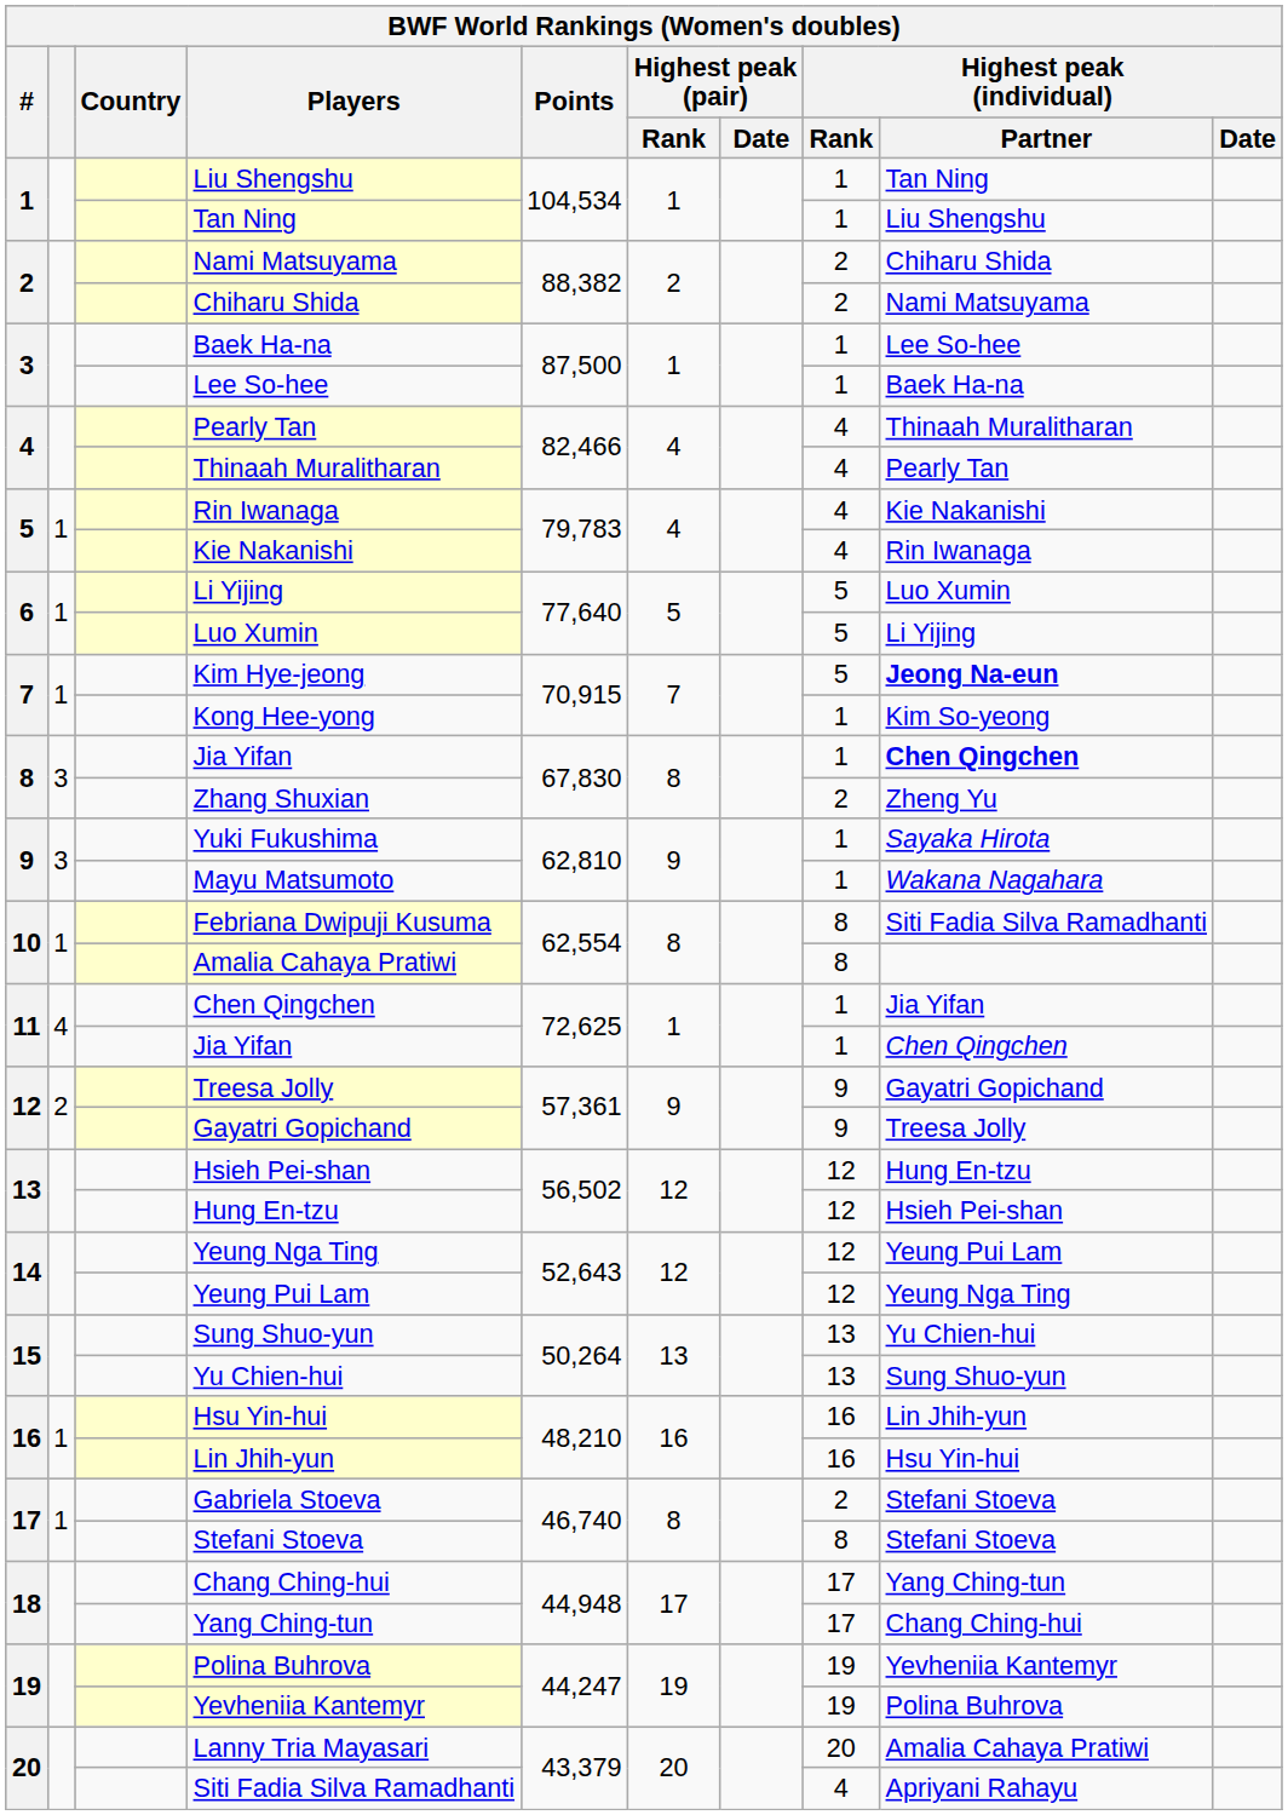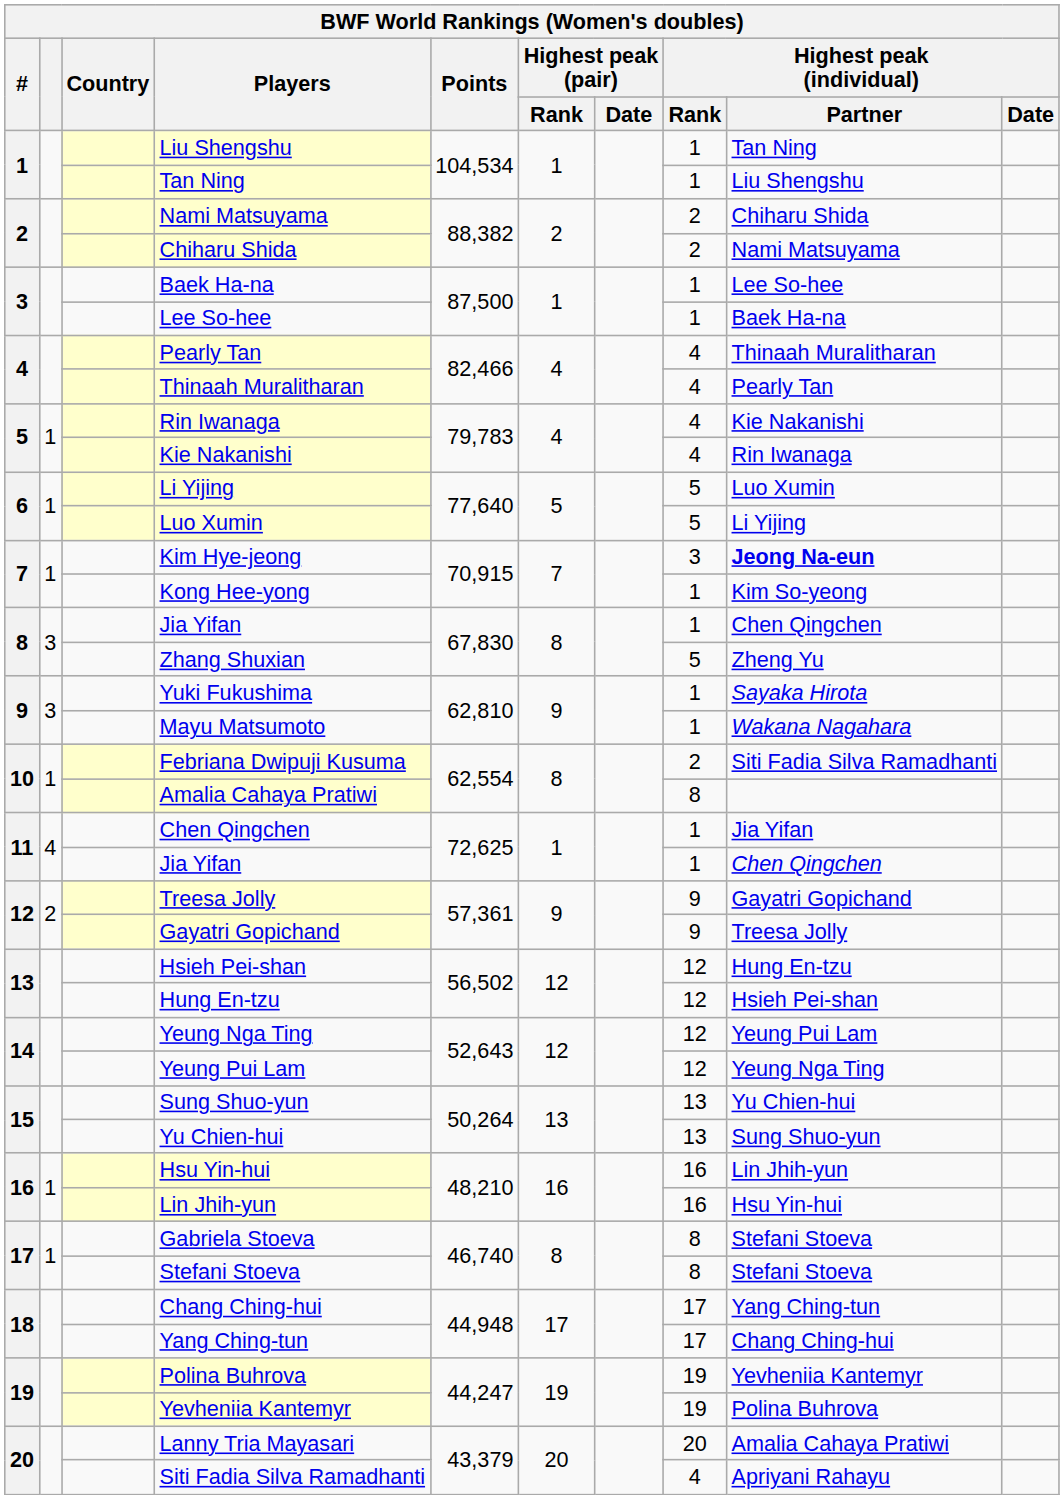 <table class="sortable wikitable" style="font-size:85%">
 <tr>
 <th colspan="10">BWF World Rankings (Women's doubles)<br></th>
 </tr>
 <tr>
 <th rowspan="2">#</th>
 <th rowspan="2"></th>
 <th rowspan="2">Country</th>
 <th rowspan="2">Players</th>
 <th rowspan="2">Points</th>
 <th colspan="2">Highest peak<br>(pair)</th>
 <th colspan="3">Highest peak<br>(individual)</th>
 </tr>
 <tr>
 <th>Rank</th>
 <th>Date</th>
 <th>Rank</th>
 <th>Partner</th>
 <th>Date</th>
 </tr>
 <tr>
 <th rowspan="2">1</th>
 <td align="center" rowspan="2"></td>
 <td bgcolor="#FFFFCC"></td>
 <td bgcolor="#FFFFCC"><a href='#'>Liu Shengshu</a></td>
 <td align="right" rowspan="2">104,534</td>
 <td align="center" rowspan="2">1</td>
 <td align="right" rowspan="2"></td>
 <td align="center">1</td>
 <td> <a href='#'>Tan Ning</a></td>
 <td align="right"></td>
 </tr>
 <tr>
 <td bgcolor="#FFFFCC"></td>
 <td bgcolor="#FFFFCC"><a href='#'>Tan Ning</a></td>
 <td align="center">1</td>
 <td> <a href='#'>Liu Shengshu</a></td>
 <td align="right"></td>
 </tr>
 <tr>
 <th rowspan="2">2</th>
 <td align="center" rowspan="2"></td>
 <td bgcolor="#FFFFCC"></td>
 <td bgcolor="#FFFFCC"><a href='#'>Nami Matsuyama</a></td>
 <td align="right" rowspan="2">88,382</td>
 <td align="center" rowspan="2">2</td>
 <td align="right" rowspan="2"></td>
 <td align="center">2</td>
 <td> <a href='#'>Chiharu Shida</a></td>
 <td align="right"></td>
 </tr>
 <tr>
 <td bgcolor="#FFFFCC"></td>
 <td bgcolor="#FFFFCC"><a href='#'>Chiharu Shida</a></td>
 <td align="center">2</td>
 <td> <a href='#'>Nami Matsuyama</a></td>
 <td align="right"></td>
 </tr>
 <tr>
 <th rowspan="2">3</th>
 <td align="center" rowspan="2"></td>
 <td></td>
 <td><a href='#'>Baek Ha-na</a></td>
 <td align="right" rowspan="2">87,500</td>
 <td align="center" rowspan="2">1</td>
 <td align="right" rowspan="2"></td>
 <td align="center">1</td>
 <td> <a href='#'>Lee So-hee</a></td>
 <td align="right"></td>
 </tr>
 <tr>
 <td></td>
 <td><a href='#'>Lee So-hee</a></td>
 <td align="center">1</td>
 <td> <a href='#'>Baek Ha-na</a></td>
 <td align="right"></td>
 </tr>
 <tr>
 <th rowspan="2">4</th>
 <td align="center" rowspan="2"></td>
 <td bgcolor="#FFFFCC"></td>
 <td bgcolor="#FFFFCC"><a href='#'>Pearly Tan</a></td>
 <td align="right" rowspan="2">82,466</td>
 <td align="center" rowspan="2">4</td>
 <td align="right" rowspan="2"></td>
 <td align="center">4</td>
 <td> <a href='#'>Thinaah Muralitharan</a></td>
 <td align="right"></td>
 </tr>
 <tr>
 <td bgcolor="#FFFFCC"></td>
 <td bgcolor="#FFFFCC"><a href='#'>Thinaah Muralitharan</a></td>
 <td align="center">4</td>
 <td> <a href='#'>Pearly Tan</a></td>
 <td align="right"></td>
 </tr>
 <tr>
 <th rowspan="2">5</th>
 <td align="center" rowspan="2"> 1</td>
 <td bgcolor="#FFFFCC"></td>
 <td bgcolor="#FFFFCC"><a href='#'>Rin Iwanaga</a></td>
 <td align="right" rowspan="2">79,783</td>
 <td align="center" rowspan="2">4</td>
 <td align="right" rowspan="2"></td>
 <td align="center">4</td>
 <td> <a href='#'>Kie Nakanishi</a></td>
 <td align="right"></td>
 </tr>
 <tr>
 <td bgcolor="#FFFFCC"></td>
 <td bgcolor="#FFFFCC"><a href='#'>Kie Nakanishi</a></td>
 <td align="center">4</td>
 <td> <a href='#'>Rin Iwanaga</a></td>
 <td align="right"></td>
 </tr>
 <tr>
 <th rowspan="2">6</th>
 <td align="center" rowspan="2"> 1</td>
 <td bgcolor="#FFFFCC"></td>
 <td bgcolor="#FFFFCC"><a href='#'>Li Yijing</a></td>
 <td align="right" rowspan="2">77,640</td>
 <td align="center" rowspan="2">5</td>
 <td align="right" rowspan="2"></td>
 <td align="center">5</td>
 <td> <a href='#'>Luo Xumin</a></td>
 <td align="right"></td>
 </tr>
 <tr>
 <td bgcolor="#FFFFCC"></td>
 <td bgcolor="#FFFFCC"><a href='#'>Luo Xumin</a></td>
 <td align="center">5</td>
 <td> <a href='#'>Li Yijing</a></td>
 <td align="right"></td>
 </tr>
 <tr>
 <th rowspan="2">7</th>
 <td align="center" rowspan="2"> 1</td>
 <td></td>
 <td><a href='#'>Kim Hye-jeong</a></td>
 <td align="right" rowspan="2">70,915</td>
 <td align="center" rowspan="2">7</td>
 <td align="right" rowspan="2"></td>
-<td align="center">5</td>
+<td align="center">3</td>
 <td><strong> <a href='#'>Jeong Na-eun</a></strong></td>
 <td align="right"></td>
 </tr>
 <tr>
 <td></td>
 <td><a href='#'>Kong Hee-yong</a></td>
 <td align="center">1</td>
 <td> <a href='#'>Kim So-yeong</a></td>
 <td align="right"></td>
 </tr>
 <tr>
 <th rowspan="2">8</th>
 <td align="center" rowspan="2"> 3</td>
 <td></td>
 <td><a href='#'>Jia Yifan</a></td>
 <td align="right" rowspan="2">67,830</td>
 <td align="center" rowspan="2">8</td>
 <td align="right" rowspan="2"></td>
 <td align="center">1</td>
-<td><strong> <a href='#'>Chen Qingchen</a></strong></td>
+<td> <a href='#'>Chen Qingchen</a></td>
 <td align="right"></td>
 </tr>
 <tr>
 <td></td>
 <td><a href='#'>Zhang Shuxian</a></td>
-<td align="center">2</td>
+<td align="center">5</td>
 <td> <a href='#'>Zheng Yu</a></td>
 <td align="right"></td>
 </tr>
 <tr>
 <th rowspan="2">9</th>
 <td align="center" rowspan="2"> 3</td>
 <td></td>
 <td><a href='#'>Yuki Fukushima</a></td>
 <td align="right" rowspan="2">62,810</td>
 <td align="center" rowspan="2">9</td>
 <td align="right" rowspan="2"></td>
 <td align="center">1</td>
 <td><em> <a href='#'>Sayaka Hirota</a></em></td>
 <td align="right"></td>
 </tr>
 <tr>
 <td></td>
 <td><a href='#'>Mayu Matsumoto</a></td>
 <td align="center">1</td>
 <td><em> <a href='#'>Wakana Nagahara</a></em></td>
 <td align="right"></td>
 </tr>
 <tr>
 <th rowspan="2">10</th>
 <td align="center" rowspan="2"> 1</td>
 <td bgcolor="#FFFFCC"></td>
 <td bgcolor="#FFFFCC"><a href='#'>Febriana Dwipuji Kusuma</a></td>
 <td align="right" rowspan="2">62,554</td>
 <td align="center" rowspan="2">8</td>
 <td align="right" rowspan="2"></td>
-<td align="center">8</td>
+<td align="center">2</td>
 <td> <a href='#'>Siti Fadia Silva Ramadhanti</a></td>
 <td align="right"></td>
 </tr>
 <tr>
 <td bgcolor="#FFFFCC"></td>
 <td bgcolor="#FFFFCC"><a href='#'>Amalia Cahaya Pratiwi</a></td>
 <td align="center">8</td>
 <td></td>
 <td align="right"></td>
 </tr>
 <tr>
 <th rowspan="2">11</th>
 <td align="center" rowspan="2"> 4</td>
 <td></td>
 <td><a href='#'>Chen Qingchen</a></td>
 <td align="right" rowspan="2">72,625</td>
 <td align="center" rowspan="2">1</td>
 <td align="right" rowspan="2"></td>
 <td align="center">1</td>
 <td> <a href='#'>Jia Yifan</a></td>
 <td align="right"></td>
 </tr>
 <tr>
 <td></td>
 <td><a href='#'>Jia Yifan</a></td>
 <td align="center">1</td>
 <td><em> <a href='#'>Chen Qingchen</a></em></td>
 <td align="right"></td>
 </tr>
 <tr>
 <th rowspan="2">12</th>
 <td align="center" rowspan="2"> 2</td>
 <td bgcolor="#FFFFCC"></td>
 <td bgcolor="#FFFFCC"><a href='#'>Treesa Jolly</a></td>
 <td align="right" rowspan="2">57,361</td>
 <td align="center" rowspan="2">9</td>
 <td align="right" rowspan="2"></td>
 <td align="center">9</td>
 <td> <a href='#'>Gayatri Gopichand</a></td>
 <td align="right"></td>
 </tr>
 <tr>
 <td bgcolor="#FFFFCC"></td>
 <td bgcolor="#FFFFCC"><a href='#'>Gayatri Gopichand</a></td>
 <td align="center">9</td>
 <td> <a href='#'>Treesa Jolly</a></td>
 <td align="right"></td>
 </tr>
 <tr>
 <th rowspan="2">13</th>
 <td align="center" rowspan="2"></td>
 <td></td>
 <td><a href='#'>Hsieh Pei-shan</a></td>
 <td align="right" rowspan="2">56,502</td>
 <td align="center" rowspan="2">12</td>
 <td align="right" rowspan="2"></td>
 <td align="center">12</td>
 <td> <a href='#'>Hung En-tzu</a></td>
 <td align="right"></td>
 </tr>
 <tr>
 <td></td>
 <td><a href='#'>Hung En-tzu</a></td>
 <td align="center">12</td>
 <td> <a href='#'>Hsieh Pei-shan</a></td>
 <td align="right"></td>
 </tr>
 <tr>
 <th rowspan="2">14</th>
 <td align="center" rowspan="2"></td>
 <td></td>
 <td><a href='#'>Yeung Nga Ting</a></td>
 <td align="right" rowspan="2">52,643</td>
 <td align="center" rowspan="2">12</td>
 <td align="right" rowspan="2"></td>
 <td align="center">12</td>
 <td> <a href='#'>Yeung Pui Lam</a></td>
 <td align="right"></td>
 </tr>
 <tr>
 <td></td>
 <td><a href='#'>Yeung Pui Lam</a></td>
 <td align="center">12</td>
 <td> <a href='#'>Yeung Nga Ting</a></td>
 <td align="right"></td>
 </tr>
 <tr>
 <th rowspan="2">15</th>
 <td align="center" rowspan="2"></td>
 <td></td>
 <td><a href='#'>Sung Shuo-yun</a></td>
 <td align="right" rowspan="2">50,264</td>
 <td align="center" rowspan="2">13</td>
 <td align="right" rowspan="2"></td>
 <td align="center">13</td>
 <td> <a href='#'>Yu Chien-hui</a></td>
 <td align="right"></td>
 </tr>
 <tr>
 <td></td>
 <td><a href='#'>Yu Chien-hui</a></td>
 <td align="center">13</td>
 <td> <a href='#'>Sung Shuo-yun</a></td>
 <td align="right"></td>
 </tr>
 <tr>
 <th rowspan="2">16</th>
 <td align="center" rowspan="2"> 1</td>
 <td bgcolor="#FFFFCC"></td>
 <td bgcolor="#FFFFCC"><a href='#'>Hsu Yin-hui</a></td>
 <td align="right" rowspan="2">48,210</td>
 <td align="center" rowspan="2">16</td>
 <td align="right" rowspan="2"></td>
 <td align="center">16</td>
 <td> <a href='#'>Lin Jhih-yun</a></td>
 <td align="right"></td>
 </tr>
 <tr>
 <td bgcolor="#FFFFCC"></td>
 <td bgcolor="#FFFFCC"><a href='#'>Lin Jhih-yun</a></td>
 <td align="center">16</td>
 <td> <a href='#'>Hsu Yin-hui</a></td>
 <td align="right"></td>
 </tr>
 <tr>
 <th rowspan="2">17</th>
 <td align="center" rowspan="2"> 1</td>
 <td></td>
 <td><a href='#'>Gabriela Stoeva</a></td>
 <td align="right" rowspan="2">46,740</td>
 <td align="center" rowspan="2">8</td>
 <td align="right" rowspan="2"></td>
-<td align="center">2</td>
+<td align="center">8</td>
 <td> <a href='#'>Stefani Stoeva</a></td>
 <td align="right"></td>
 </tr>
 <tr>
 <td></td>
 <td><a href='#'>Stefani Stoeva</a></td>
 <td align="center">8</td>
 <td> <a href='#'>Stefani Stoeva</a></td>
 <td align="right"></td>
 </tr>
 <tr>
 <th rowspan="2">18</th>
 <td align="center" rowspan="2"></td>
 <td></td>
 <td><a href='#'>Chang Ching-hui</a></td>
 <td align="right" rowspan="2">44,948</td>
 <td align="center" rowspan="2">17</td>
 <td align="right" rowspan="2"></td>
 <td align="center">17</td>
 <td> <a href='#'>Yang Ching-tun</a></td>
 <td align="right"></td>
 </tr>
 <tr>
 <td></td>
 <td><a href='#'>Yang Ching-tun</a></td>
 <td align="center">17</td>
 <td> <a href='#'>Chang Ching-hui</a></td>
 <td align="right"></td>
 </tr>
 <tr>
 <th rowspan="2">19</th>
 <td align="center" rowspan="2"></td>
 <td bgcolor="#FFFFCC"></td>
 <td bgcolor="#FFFFCC"><a href='#'>Polina Buhrova</a></td>
 <td align="right" rowspan="2">44,247</td>
 <td align="center" rowspan="2">19</td>
 <td align="right" rowspan="2"></td>
 <td align="center">19</td>
 <td> <a href='#'>Yevheniia Kantemyr</a></td>
 <td align="right"></td>
 </tr>
 <tr>
 <td bgcolor="#FFFFCC"></td>
 <td bgcolor="#FFFFCC"><a href='#'>Yevheniia Kantemyr</a></td>
 <td align="center">19</td>
 <td> <a href='#'>Polina Buhrova</a></td>
 <td align="right"></td>
 </tr>
 <tr>
 <th rowspan="2">20</th>
 <td align="center" rowspan="2"></td>
 <td></td>
 <td><a href='#'>Lanny Tria Mayasari</a></td>
 <td align="right" rowspan="2">43,379</td>
 <td align="center" rowspan="2">20</td>
 <td align="right" rowspan="2"></td>
 <td align="center">20</td>
 <td> <a href='#'>Amalia Cahaya Pratiwi</a></td>
 <td align="right"></td>
 </tr>
 <tr>
 <td></td>
 <td><a href='#'>Siti Fadia Silva Ramadhanti</a></td>
 <td align="center">4</td>
 <td> <a href='#'>Apriyani Rahayu</a></td>
 <td align="right"></td>
 </tr>
 </table>
